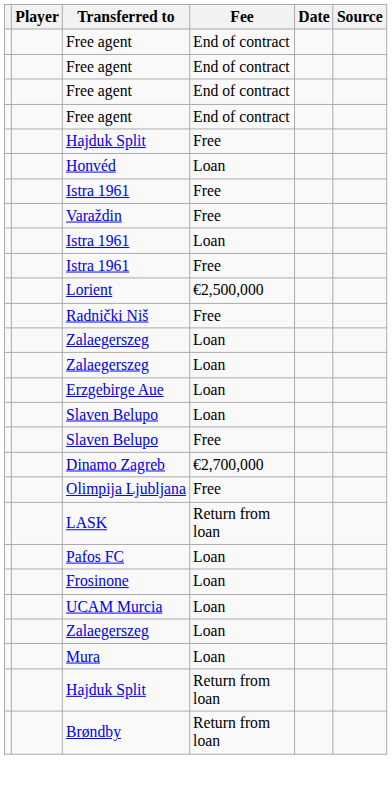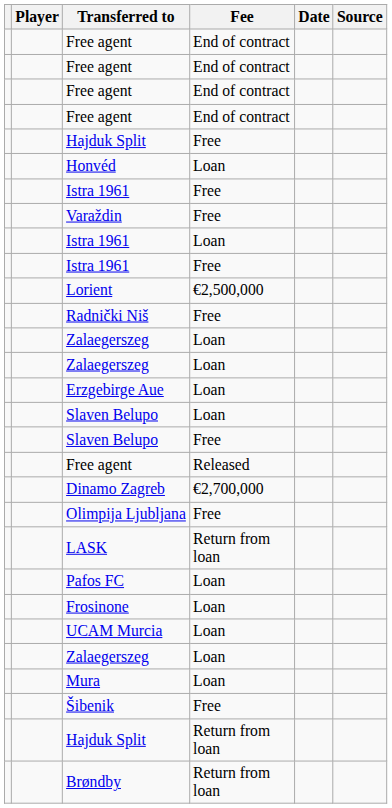 <table class="wikitable plainrowheaders sortable">
 <tr>
 <th></th>
 <th scope=col>Player</th>
 <th>Transferred to</th>
 <th !scope=col; style="width: 100px;">Fee</th>
 <th scope=col>Date</th>
 <th scope=col>Source</th>
 </tr>
 <tr>
 <td align=center></td>
 <td></td>
 <td>Free agent</td>
 <td>End of contract</td>
 <td></td>
 <td align=center></td>
 </tr>
 <tr>
 <td align=center></td>
 <td></td>
 <td>Free agent</td>
 <td>End of contract</td>
 <td></td>
 <td align=center></td>
 </tr>
 <tr>
 <td align=center></td>
 <td></td>
 <td>Free agent</td>
 <td>End of contract</td>
 <td></td>
 <td align=center></td>
 </tr>
 <tr>
 <td align=center></td>
 <td></td>
 <td>Free agent</td>
 <td>End of contract</td>
 <td></td>
 <td align=center></td>
 </tr>
 <tr>
 <td align=center></td>
 <td></td>
 <td> <a href='#'>Hajduk Split</a></td>
 <td>Free</td>
 <td></td>
 <td align=center></td>
 </tr>
 <tr>
 <td align=center></td>
 <td></td>
 <td> <a href='#'>Honvéd</a></td>
 <td>Loan</td>
 <td></td>
 <td align=center></td>
 </tr>
 <tr>
 <td align=center></td>
 <td></td>
 <td> <a href='#'>Istra 1961</a></td>
 <td>Free</td>
 <td></td>
 <td align=center></td>
 </tr>
 <tr>
 <td align=center></td>
 <td></td>
 <td> <a href='#'>Varaždin</a></td>
 <td>Free</td>
 <td></td>
 <td align=center></td>
 </tr>
 <tr>
 <td align=center></td>
 <td></td>
 <td> <a href='#'>Istra 1961</a></td>
 <td>Loan</td>
 <td></td>
 <td align=center></td>
 </tr>
 <tr>
 <td align=center></td>
 <td></td>
 <td> <a href='#'>Istra 1961</a></td>
 <td>Free</td>
 <td></td>
 <td align=center></td>
 </tr>
 <tr>
 <td align=center></td>
 <td></td>
 <td> <a href='#'>Lorient</a></td>
 <td>€2,500,000</td>
 <td></td>
 <td align=center></td>
 </tr>
 <tr>
 <td align=center></td>
 <td></td>
 <td> <a href='#'>Radnički Niš</a></td>
 <td>Free</td>
 <td></td>
 <td align=center></td>
 </tr>
 <tr>
 <td align=center></td>
 <td></td>
 <td> <a href='#'>Zalaegerszeg</a></td>
 <td>Loan</td>
 <td></td>
 <td align=center></td>
 </tr>
 <tr>
 <td align=center></td>
 <td></td>
 <td> <a href='#'>Zalaegerszeg</a></td>
 <td>Loan</td>
 <td></td>
 <td align=center></td>
 </tr>
 <tr>
 <td align=center></td>
 <td></td>
 <td> <a href='#'>Erzgebirge Aue</a></td>
 <td>Loan</td>
 <td></td>
 <td align=center></td>
 </tr>
 <tr>
 <td align=center></td>
 <td></td>
 <td> <a href='#'>Slaven Belupo</a></td>
 <td>Loan</td>
 <td></td>
 <td align=center></td>
 </tr>
 <tr>
 <td align=center></td>
 <td></td>
 <td> <a href='#'>Slaven Belupo</a></td>
 <td>Free</td>
 <td></td>
 <td align=center></td>
 </tr>
 <tr>
 <td align=center></td>
 <td></td>
+<td>Free agent</td>
+<td>Released</td>
+<td></td>
+<td align=center></td>
+</tr>
+<tr>
+<td align=center></td>
+<td></td>
 <td> <a href='#'>Dinamo Zagreb</a></td>
 <td>€2,700,000</td>
 <td></td>
 <td align=center></td>
 </tr>
 <tr>
 <td align=center></td>
 <td></td>
 <td> <a href='#'>Olimpija Ljubljana</a></td>
 <td>Free</td>
 <td></td>
 <td align=center></td>
 </tr>
 <tr>
 <td align=center></td>
 <td></td>
 <td> <a href='#'>LASK</a></td>
 <td>Return from loan</td>
 <td></td>
 <td></td>
 </tr>
 <tr>
 <td align=center></td>
 <td></td>
 <td> <a href='#'>Pafos FC</a></td>
 <td>Loan</td>
 <td></td>
 <td align=center></td>
 </tr>
 <tr>
 <td align=center></td>
 <td></td>
 <td> <a href='#'>Frosinone</a></td>
 <td>Loan</td>
 <td></td>
 <td align=center></td>
 </tr>
 <tr>
 <td align=center></td>
 <td></td>
 <td> <a href='#'>UCAM Murcia</a></td>
 <td>Loan</td>
 <td></td>
 <td align=center></td>
 </tr>
 <tr>
 <td align=center></td>
 <td></td>
 <td> <a href='#'>Zalaegerszeg</a></td>
 <td>Loan</td>
 <td></td>
 <td align=center></td>
 </tr>
 <tr>
 <td align=center></td>
 <td></td>
 <td> <a href='#'>Mura</a></td>
 <td>Loan</td>
 <td></td>
 <td align=center></td>
 </tr>
 <tr>
 <td align=center></td>
 <td></td>
+<td> <a href='#'>Šibenik</a></td>
+<td>Free</td>
+<td></td>
+<td align=center></td>
+</tr>
+<tr>
+<td align=center></td>
+<td></td>
 <td> <a href='#'>Hajduk Split</a></td>
 <td>Return from loan</td>
 <td></td>
 <td align=center></td>
 </tr>
 <tr>
 <td align=center></td>
 <td></td>
 <td> <a href='#'>Brøndby</a></td>
 <td>Return from loan</td>
 <td></td>
 <td align=center></td>
 </tr>
 </table>
